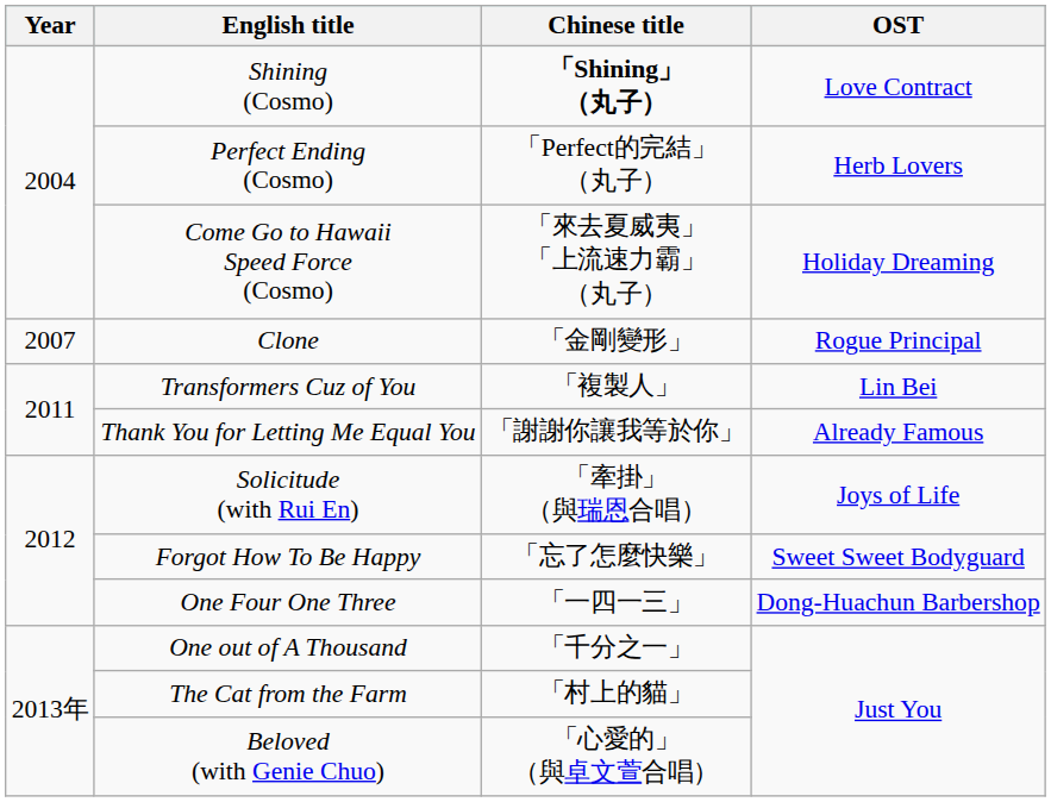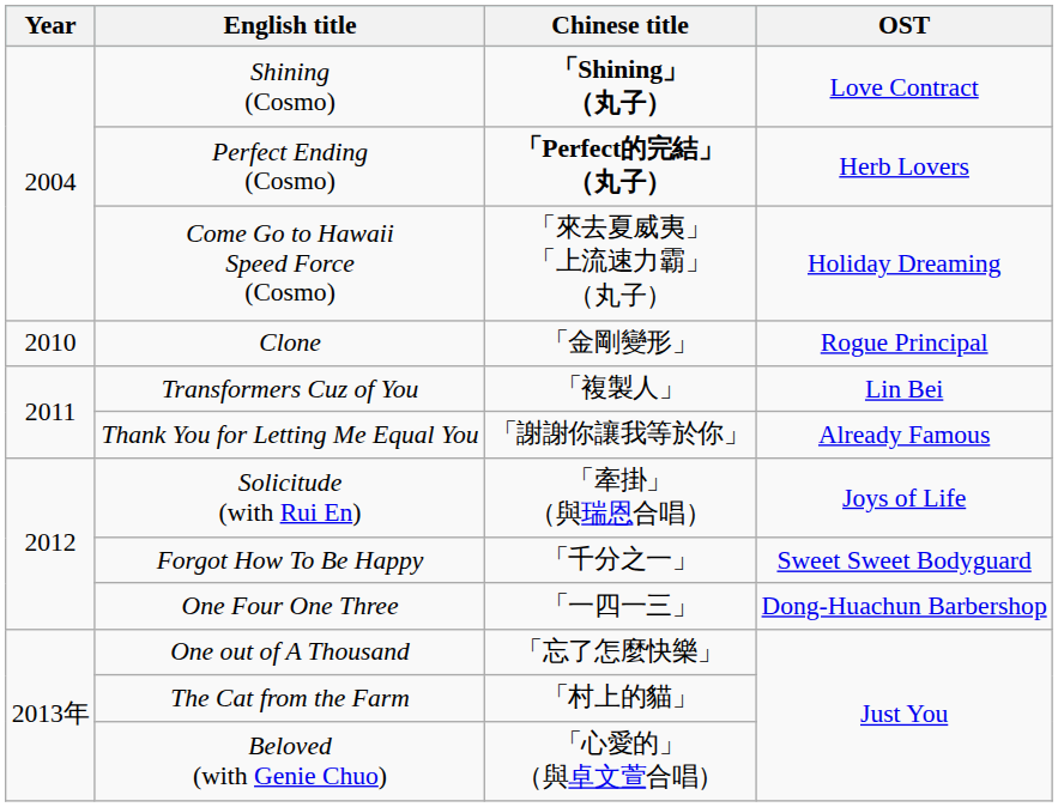 <table class="wikitable" style="text-align:center;">
 <tr style="background:#AFEEEE; color:black" align=center>
 <th>Year</th>
 <th>English title</th>
 <th>Chinese title</th>
 <th>OST</th>
 </tr>
 <tr>
 <td rowspan="3">2004</td>
 <td><em>Shining</em><br>(Cosmo)</td>
 <td><strong>「Shining」<br>（丸子）</strong></td>
 <td><a href='#'>Love Contract</a></td>
 </tr>
 <tr>
 <td><em>Perfect Ending</em><br>(Cosmo)</td>
-<td>「Perfect的完結」<br>（丸子）</td>
+<td><strong>「Perfect的完結」<br>（丸子）</strong></td>
 <td><a href='#'>Herb Lovers</a></td>
 </tr>
 <tr>
 <td><em>Come Go to Hawaii</em><br><em>Speed Force</em><br>(Cosmo)</td>
 <td>「來去夏威夷」<br>「上流速力霸」<br>（丸子）</td>
 <td><a href='#'>Holiday Dreaming</a></td>
 </tr>
 <tr>
-<td>2007</td>
+<td>2010</td>
 <td><em>Clone</em></td>
 <td>「金剛變形」</td>
 <td><a href='#'>Rogue Principal</a></td>
 </tr>
 <tr>
 <td rowspan="2">2011</td>
 <td><em>Transformers Cuz of You</em></td>
 <td>「複製人」</td>
 <td><a href='#'>Lin Bei</a></td>
 </tr>
 <tr>
 <td><em>Thank You for Letting Me Equal You</em></td>
 <td>「謝謝你讓我等於你」</td>
 <td><a href='#'>Already Famous</a></td>
 </tr>
 <tr>
 <td rowspan="3">2012</td>
 <td><em>Solicitude</em><br>(with <a href='#'>Rui En</a>)</td>
 <td>「牽掛」 <br>（與<a href='#'>瑞恩</a>合唱）</td>
 <td><a href='#'>Joys of Life</a></td>
 </tr>
 <tr>
 <td><em>Forgot How To Be Happy</em></td>
-<td>「忘了怎麼快樂」</td>
+<td>「千分之一」</td>
 <td><a href='#'>Sweet Sweet Bodyguard</a></td>
 </tr>
 <tr>
 <td><em>One Four One Three</em></td>
 <td>「一四一三」</td>
 <td><a href='#'>Dong-Huachun Barbershop</a></td>
 </tr>
 <tr>
 <td rowspan="3">2013年</td>
 <td><em>One out of A Thousand</em></td>
-<td>「千分之一」</td>
+<td>「忘了怎麼快樂」</td>
 <td rowspan="3"><a href='#'>Just You</a></td>
 </tr>
 <tr>
 <td><em>The Cat from the Farm</em></td>
 <td>「村上的貓」</td>
 </tr>
 <tr>
 <td><em>Beloved</em><br>(with <a href='#'>Genie Chuo</a>)</td>
 <td>「心愛的」<br>（與<a href='#'>卓文萱</a>合唱）</td>
 </tr>
 </table>
